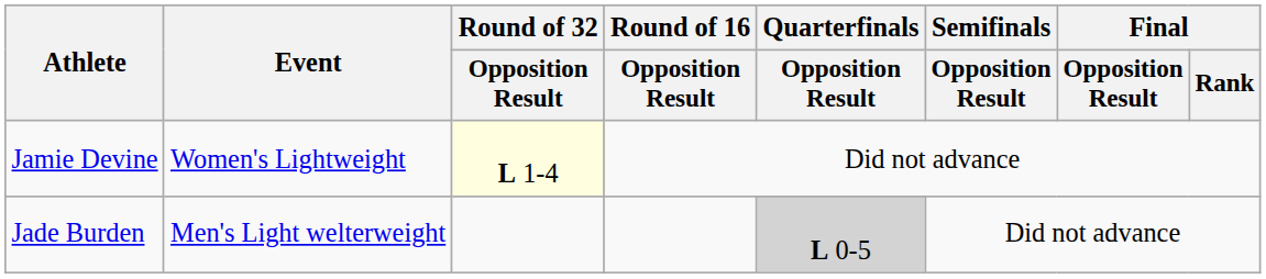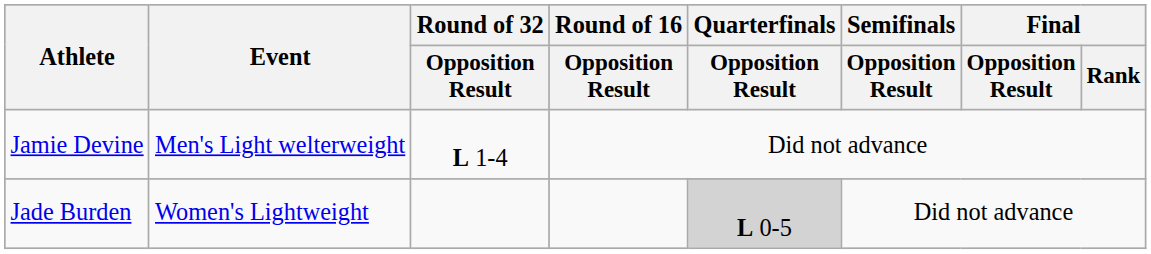 <table class="wikitable" style="font-size:90%; text-align:center">
 <tr>
 <th rowspan=2>Athlete</th>
 <th rowspan=2>Event</th>
 <th>Round of 32</th>
 <th>Round of 16</th>
 <th>Quarterfinals</th>
 <th>Semifinals</th>
 <th colspan=2>Final</th>
 </tr>
 <tr style="font-size:95%">
 <th>Opposition<br>Result</th>
 <th>Opposition<br>Result</th>
 <th>Opposition<br>Result</th>
 <th>Opposition<br>Result</th>
 <th>Opposition<br>Result</th>
 <th>Rank</th>
 </tr>
 <tr>
 <td align=left><a href='#'>Jamie Devine</a></td>
-<td align=left><a href='#'>Women's Lightweight</a></td>
-<td style="background: lightyellow;"><br><strong>L</strong> 1-4</td>
+<td align=left><a href='#'>Men's Light welterweight</a></td>
+<td><br><strong>L</strong> 1-4</td>
 <td colspan=5>Did not advance</td>
 </tr>
 <tr>
 <td align=left><a href='#'>Jade Burden</a></td>
-<td align=left><a href='#'>Men's Light welterweight</a></td>
+<td align=left><a href='#'>Women's Lightweight</a></td>
 <td></td>
 <td></td>
 <td style="background: lightgrey;"><br><strong>L</strong> 0-5</td>
 <td colspan=3>Did not advance</td>
 </tr>
 </table>
